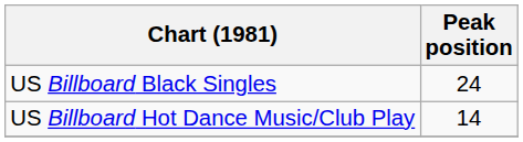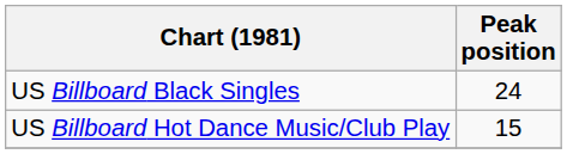 <table class="wikitable sortable">
 <tr>
 <th>Chart (1981)</th>
 <th align="center">Peak<br>position</th>
 </tr>
 <tr>
 <td>US <a href='#'><em>Billboard</em> Black Singles</a></td>
 <td align="center">24</td>
 </tr>
 <tr>
 <td>US <a href='#'><em>Billboard</em> Hot Dance Music/Club Play</a></td>
-<td align="center">14</td>
+<td align="center">15</td>
 </tr>
 <tr>
 </tr>
 </table>
